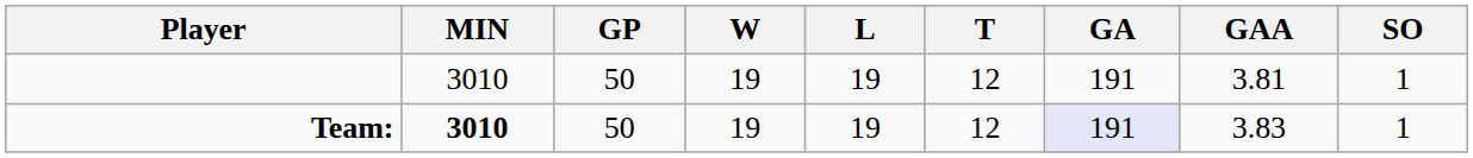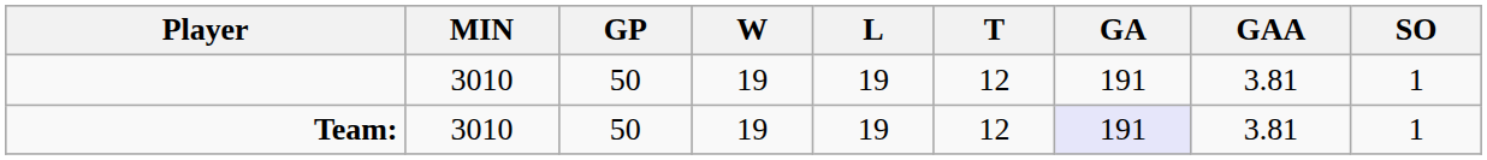 <table class="wikitable sortable" width="60%">
 <tr>
 <th bgcolor="#DDDDFF" width="10%">Player</th>
 <th width="3%" bgcolor="#DDDDFF" title="Minutes played">MIN</th>
 <th width="3%" bgcolor="#DDDDFF" title="Games played in">GP</th>
 <th width="3%" bgcolor="#DDDDFF" title="Games played in">W</th>
 <th width="3%" bgcolor="#DDDDFF"title="Games played in">L</th>
 <th width="3%" bgcolor="#DDDDFF" title="Ties">T</th>
 <th width="3%" bgcolor="#DDDDFF" title="Goals against">GA</th>
 <th width="3%" bgcolor="#DDDDFF" title="Goals against average">GAA</th>
 <th width="3%" bgcolor="#DDDDFF"title="Shut-outs">SO</th>
 </tr>
 <tr align="center">
 <td align="right"></td>
 <td>3010</td>
 <td>50</td>
 <td>19</td>
 <td>19</td>
 <td>12</td>
 <td>191</td>
 <td>3.81</td>
 <td>1</td>
 </tr>
 <tr align="center">
 <td align="right"><strong>Team:</strong></td>
-<td><strong>3010</strong></td>
+<td>3010</td>
 <td>50</td>
 <td>19</td>
 <td>19</td>
 <td>12</td>
 <td style="background: lavender;">191</td>
-<td>3.83</td>
+<td>3.81</td>
 <td>1</td>
 </tr>
 </table>
